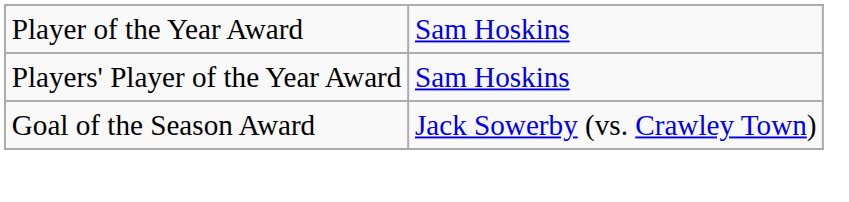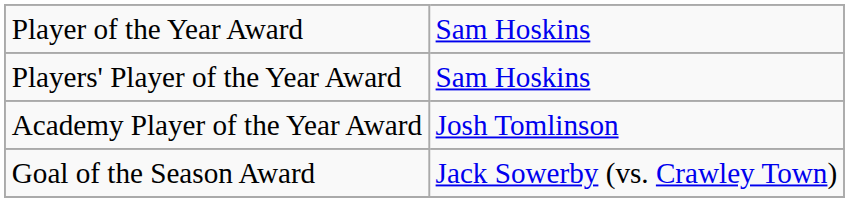 <table class="wikitable" style="text-align:left; font-size:95%;">
 <tr>
 <td>Player of the Year Award</td>
 <td><a href='#'>Sam Hoskins</a></td>
 </tr>
 <tr>
 <td>Players' Player of the Year Award</td>
 <td><a href='#'>Sam Hoskins</a></td>
 </tr>
 <tr>
+<td>Academy Player of the Year Award</td>
+<td><a href='#'>Josh Tomlinson</a></td>
+</tr>
+<tr>
 <td>Goal of the Season Award</td>
 <td><a href='#'>Jack Sowerby</a> (vs. <a href='#'>Crawley Town</a>)</td>
 </tr>
 <tr>
 </tr>
 </table>
